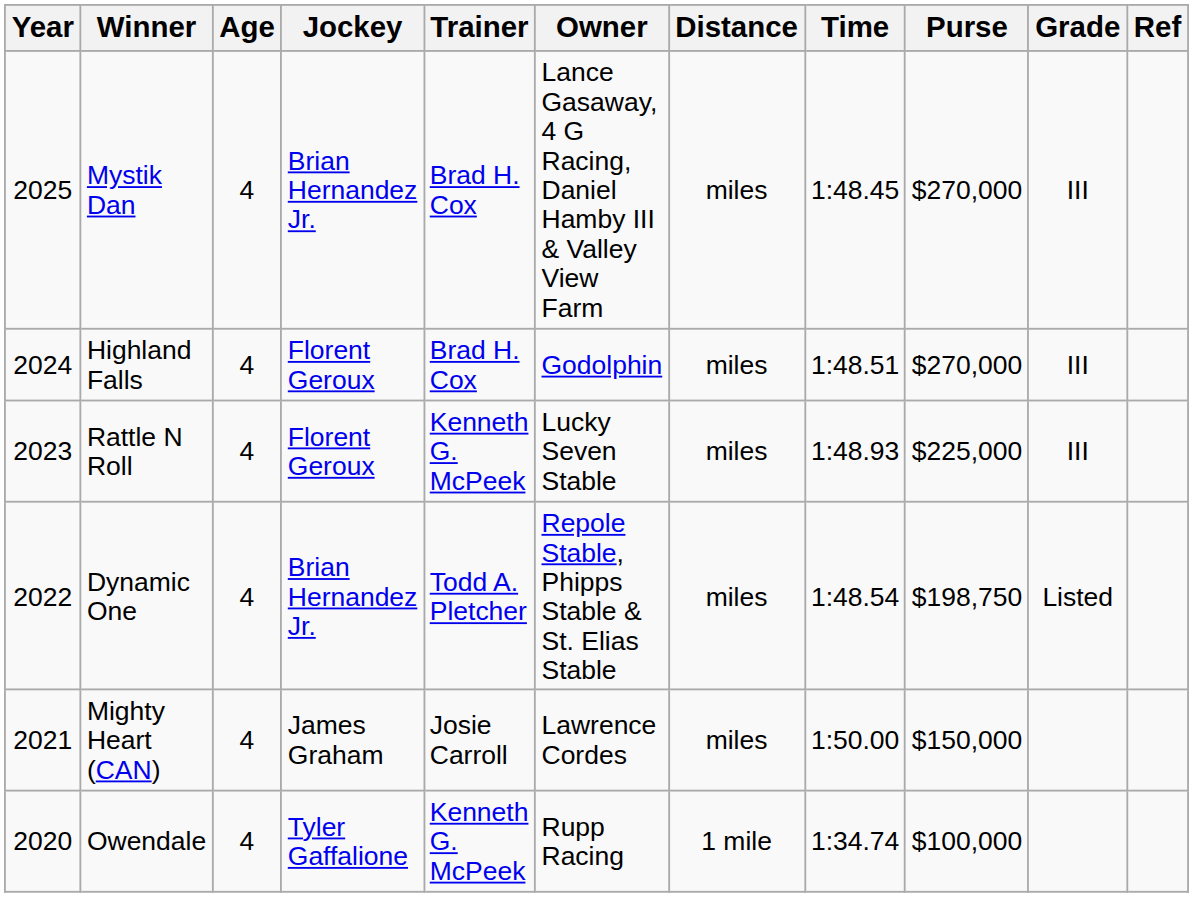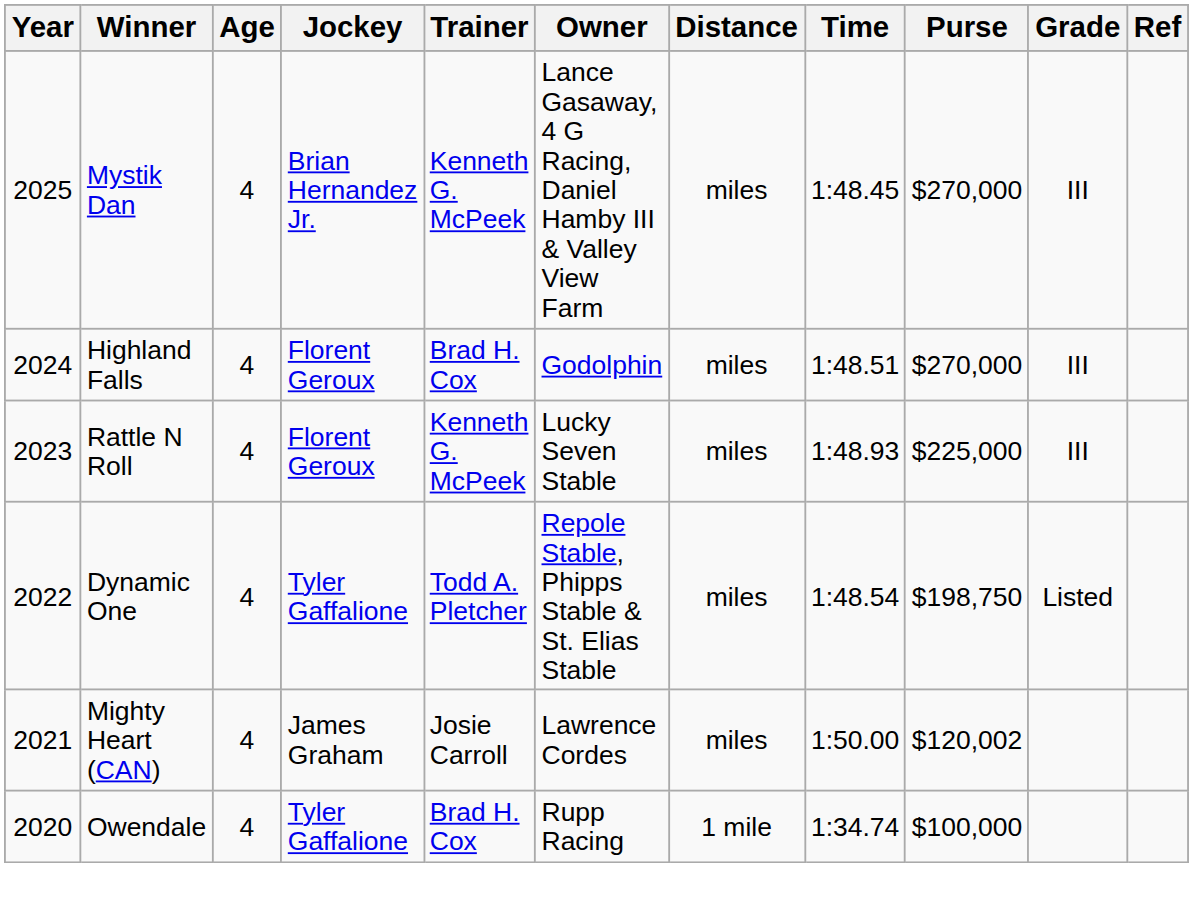 <table class="wikitable sortable">
 <tr>
 <th>Year</th>
 <th>Winner</th>
 <th>Age</th>
 <th>Jockey</th>
 <th>Trainer</th>
 <th>Owner</th>
 <th>Distance</th>
 <th>Time</th>
 <th>Purse</th>
 <th>Grade</th>
 <th>Ref</th>
 </tr>
 <tr style="font-size:90%;">
 <td align=center>2025</td>
 <td><a href='#'>Mystik Dan</a></td>
 <td align=center>4</td>
 <td><a href='#'>Brian Hernandez Jr.</a></td>
-<td><a href='#'>Brad H. Cox</a></td>
+<td><a href='#'>Kenneth G. McPeek</a></td>
 <td>Lance Gasaway, 4 G Racing, Daniel Hamby III & Valley View Farm</td>
 <td align=center> miles</td>
 <td align=center>1:48.45</td>
 <td align=center>$270,000</td>
 <td align=center>III</td>
 <td></td>
 </tr>
 <tr style="font-size:90%;">
 <td align=center>2024</td>
 <td>Highland Falls</td>
 <td align=center>4</td>
 <td><a href='#'>Florent Geroux</a></td>
 <td><a href='#'>Brad H. Cox</a></td>
 <td><a href='#'>Godolphin</a></td>
 <td align=center> miles</td>
 <td align=center>1:48.51</td>
 <td align=center>$270,000</td>
 <td align=center>III</td>
 <td></td>
 </tr>
 <tr style="font-size:90%;">
 <td align=center>2023</td>
 <td>Rattle N Roll</td>
 <td align=center>4</td>
 <td><a href='#'>Florent Geroux</a></td>
 <td><a href='#'>Kenneth G. McPeek</a></td>
 <td>Lucky Seven Stable</td>
 <td align=center> miles</td>
 <td align=center>1:48.93</td>
 <td align=center>$225,000</td>
 <td align=center>III</td>
 <td></td>
 </tr>
 <tr style="font-size:90%;">
 <td align=center>2022</td>
 <td>Dynamic One</td>
 <td align=center>4</td>
-<td><a href='#'>Brian Hernandez Jr.</a></td>
+<td><a href='#'>Tyler Gaffalione</a></td>
 <td><a href='#'>Todd A. Pletcher</a></td>
 <td><a href='#'>Repole Stable</a>, Phipps Stable & St. Elias Stable</td>
 <td align=center> miles</td>
 <td align=center>1:48.54</td>
 <td align=center>$198,750</td>
 <td align=center>Listed</td>
 <td></td>
 </tr>
 <tr style="font-size:90%;">
 <td align=center>2021</td>
 <td>Mighty Heart (<a href='#'>CAN</a>)</td>
 <td align=center>4</td>
 <td>James Graham</td>
 <td>Josie Carroll</td>
 <td>Lawrence Cordes</td>
 <td align=center> miles</td>
 <td align=center>1:50.00</td>
-<td align=center>$150,000</td>
+<td align=center>$120,002</td>
 <td align=center></td>
 <td></td>
 </tr>
 <tr style="font-size:90%;">
 <td align=center>2020</td>
 <td>Owendale</td>
 <td align=center>4</td>
 <td><a href='#'>Tyler Gaffalione</a></td>
-<td><a href='#'>Kenneth G. McPeek</a></td>
+<td><a href='#'>Brad H. Cox</a></td>
 <td>Rupp Racing</td>
 <td align=center>1 mile</td>
 <td align=center>1:34.74</td>
 <td align=center>$100,000</td>
 <td align=center></td>
 <td></td>
 </tr>
 </table>
